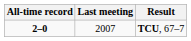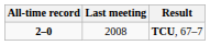 <table class="wikitable">
 <tr style="text-align:center;">
 <th>All-time record</th>
 <th>Last meeting</th>
 <th>Result</th>
 </tr>
 <tr style="text-align:center;">
 <td><strong>2–0</strong></td>
-<td>2007</td>
+<td>2008</td>
 <td><strong>TCU</strong>, 67–7</td>
 </tr>
 </table>
